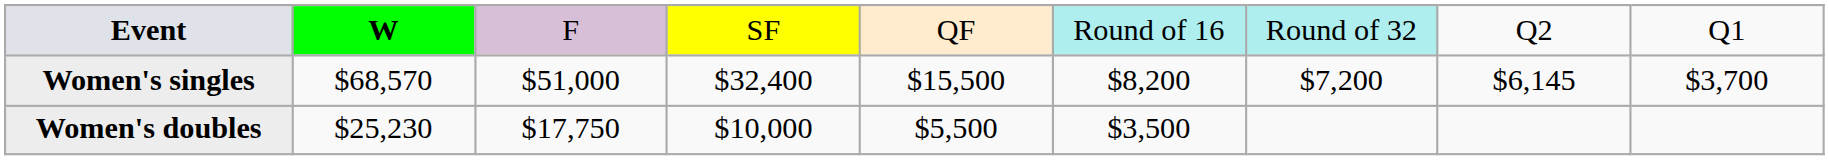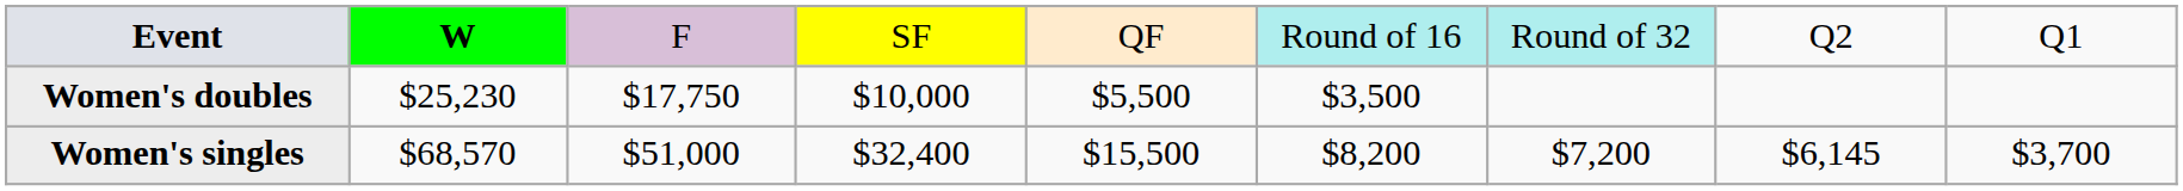 <table class=wikitable style=font-size:90%;text-align:center>
 <tr>
 <td width=130 bgcolor=dfe2e9><strong>Event</strong></td>
 <td width=80 bgcolor=lime><strong>W</strong></td>
 <td width=85 bgcolor=thistle>F</td>
 <td width=85 bgcolor=ffff00>SF</td>
 <td width=85 bgcolor=ffebcd>QF</td>
 <td width=85 bgcolor=afeeee>Round of 16</td>
 <td width=85 bgcolor=afeeee>Round of 32</td>
 <td width=85>Q2</td>
 <td width=85>Q1</td>
 </tr>
 <tr>
+<th style=background:#ededed>Women's doubles</th>
+<td>$25,230</td>
+<td>$17,750</td>
+<td>$10,000</td>
+<td>$5,500</td>
+<td>$3,500</td>
+<td></td>
+<td></td>
+<td></td>
+</tr>
+<tr>
 <th style=background:#ededed>Women's singles</th>
 <td>$68,570</td>
 <td>$51,000</td>
 <td>$32,400</td>
 <td>$15,500</td>
 <td>$8,200</td>
 <td>$7,200</td>
 <td>$6,145</td>
 <td>$3,700</td>
 </tr>
-<tr>
-<th style=background:#ededed>Women's doubles</th>
-<td>$25,230</td>
-<td>$17,750</td>
-<td>$10,000</td>
-<td>$5,500</td>
-<td>$3,500</td>
-<td></td>
-<td></td>
-<td></td>
-</tr>
 </table>
